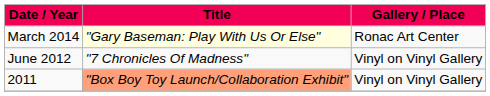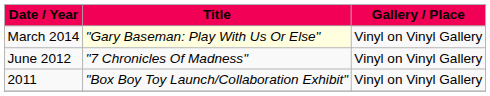 <table class="wikitable">
 <tr>
 <th style="background: #F20056;">Date / Year</th>
 <th style="background: #F20056;">Title</th>
 <th style="background: #F20056;">Gallery / Place</th>
 </tr>
 <tr>
 <td>March 2014</td>
 <td style="background: lightyellow;"><em>"Gary Baseman: Play With Us Or Else"</em></td>
-<td>Ronac Art Center</td>
+<td>Vinyl on Vinyl Gallery</td>
 </tr>
 <tr>
 <td>June 2012</td>
 <td><em>"7 Chronicles Of Madness"</em></td>
 <td>Vinyl on Vinyl Gallery</td>
 </tr>
 <tr>
 <td>2011</td>
-<td style="background: lightsalmon;"><em>"Box Boy Toy Launch/Collaboration Exhibit"</em></td>
+<td><em>"Box Boy Toy Launch/Collaboration Exhibit"</em></td>
 <td>Vinyl on Vinyl Gallery</td>
 </tr>
 <tr>
 </tr>
 </table>
